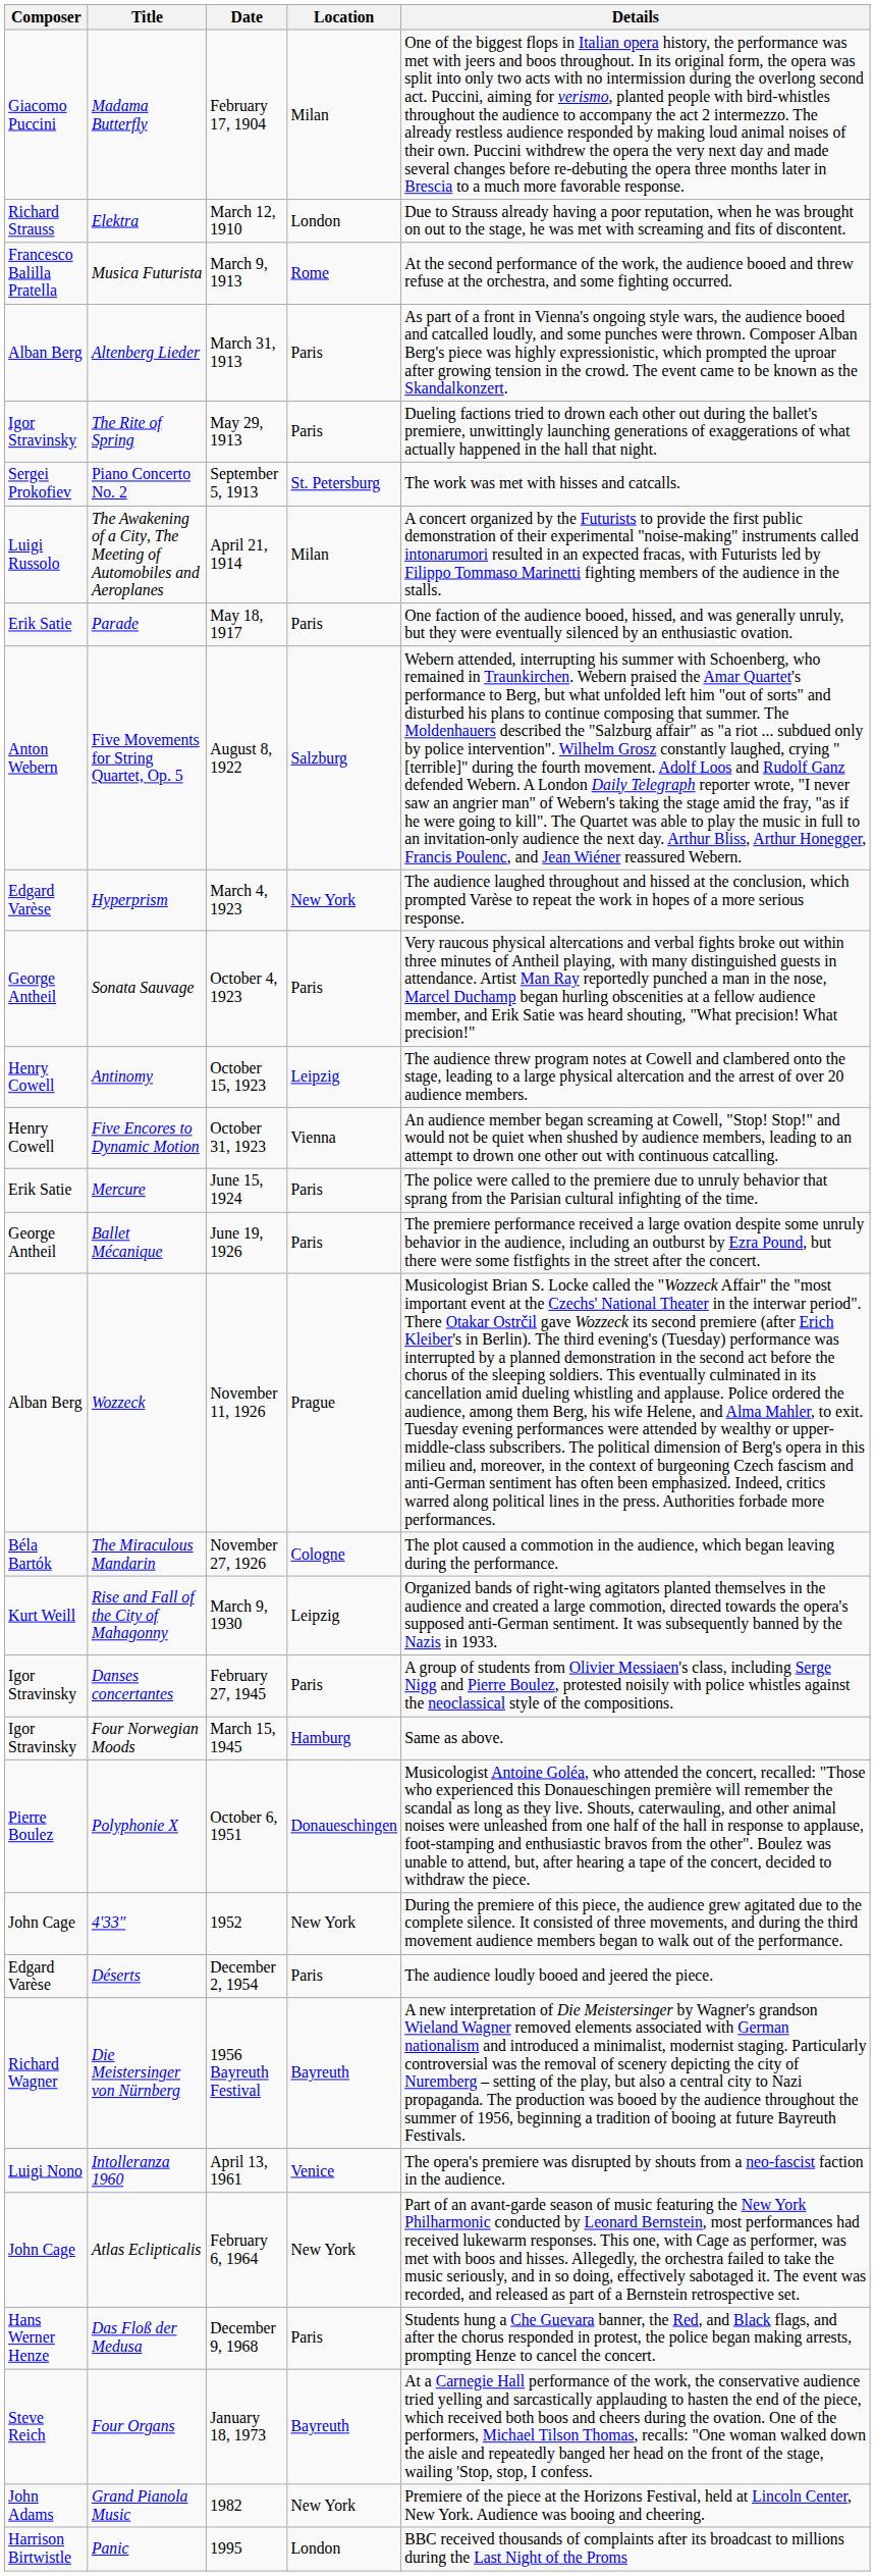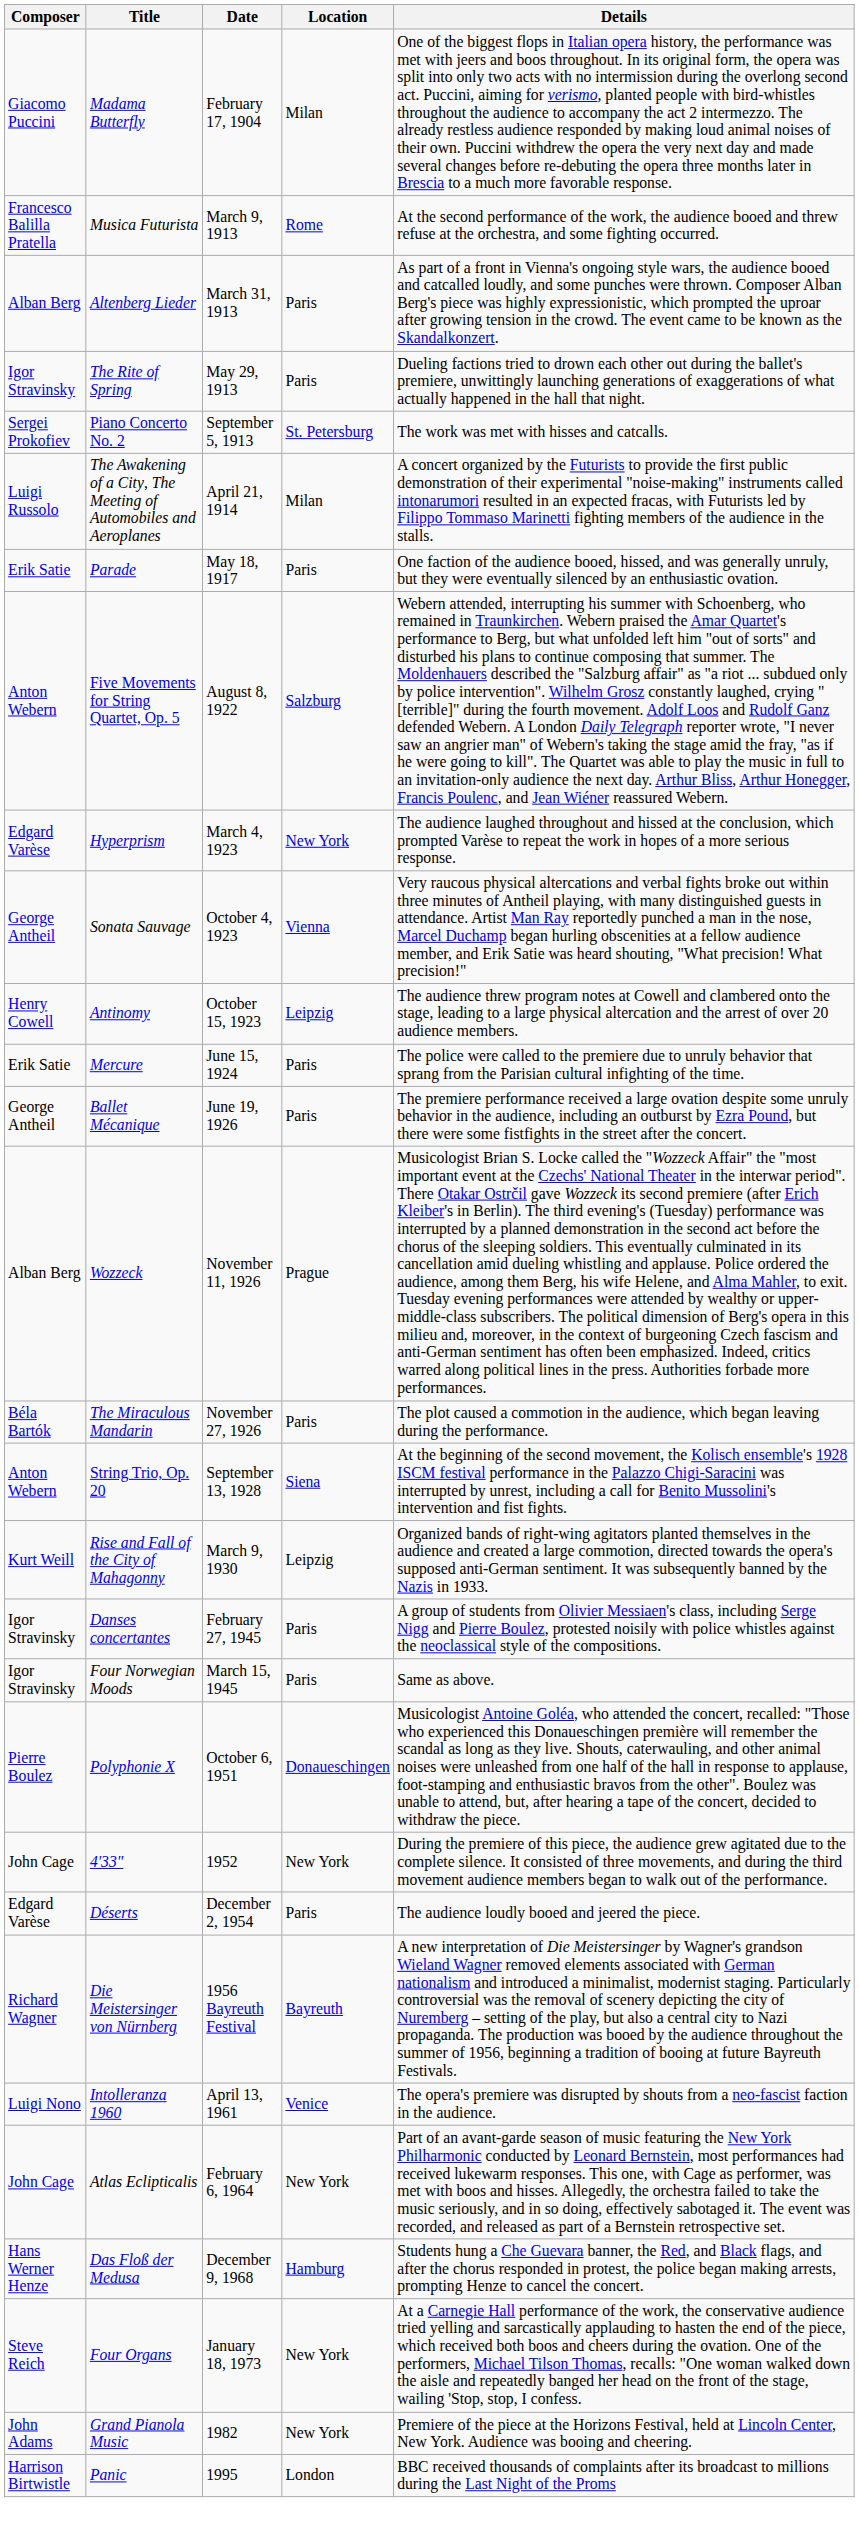 <table class="wikitable">
 <tr>
 <th>Composer</th>
 <th>Title</th>
 <th>Date</th>
 <th>Location</th>
 <th>Details</th>
 </tr>
 <tr>
 <td><a href='#'>Giacomo Puccini</a></td>
 <td><em><a href='#'>Madama Butterfly</a></em></td>
 <td>February 17, 1904</td>
 <td>Milan</td>
 <td>One of the biggest flops in <a href='#'>Italian opera</a> history, the performance was met with jeers and boos throughout. In its original form, the opera was split into only two acts with no intermission during the overlong second act. Puccini, aiming for <em><a href='#'>verismo</a>,</em> planted people with bird-whistles throughout the audience to accompany the act 2 intermezzo. The already restless audience responded by making loud animal noises of their own. Puccini withdrew the opera the very next day and made several changes before re-debuting the opera three months later in <a href='#'>Brescia</a> to a much more favorable response.</td>
-</tr>
-<tr>
-<td><a href='#'>Richard Strauss</a></td>
-<td><em><a href='#'>Elektra</a></em></td>
-<td>March 12, 1910</td>
-<td>London</td>
-<td>Due to Strauss already having a poor reputation, when he was brought on out to the stage, he was met with screaming and fits of discontent.</td>
 </tr>
 <tr>
 <td><a href='#'>Francesco Balilla Pratella</a></td>
 <td><em>Musica Futurista</em></td>
 <td>March 9, 1913</td>
 <td><a href='#'>Rome</a></td>
 <td>At the second performance of the work, the audience booed and threw refuse at the orchestra, and some fighting occurred.</td>
 </tr>
 <tr>
 <td><a href='#'>Alban Berg</a></td>
 <td><em><a href='#'>Altenberg Lieder</a></em></td>
 <td>March 31, 1913</td>
 <td>Paris</td>
 <td>As part of a front in Vienna's ongoing style wars, the audience booed and catcalled loudly, and some punches were thrown. Composer Alban Berg's piece was highly expressionistic, which prompted the uproar after growing tension in the crowd. The event came to be known as the <a href='#'>Skandalkonzert</a>.</td>
 </tr>
 <tr>
 <td><a href='#'>Igor Stravinsky</a></td>
 <td><em><a href='#'>The Rite of Spring</a></em></td>
 <td>May 29, 1913</td>
 <td>Paris</td>
 <td>Dueling factions tried to drown each other out during the ballet's premiere, unwittingly launching generations of exaggerations of what actually happened in the hall that night.</td>
 </tr>
 <tr>
 <td><a href='#'>Sergei Prokofiev</a></td>
 <td><a href='#'>Piano Concerto No. 2</a></td>
 <td>September 5, 1913</td>
 <td><a href='#'>St. Petersburg</a></td>
 <td>The work was met with hisses and catcalls.</td>
 </tr>
 <tr>
 <td><a href='#'>Luigi Russolo</a></td>
 <td><em>The Awakening of a City</em>, <em>The Meeting of Automobiles and Aeroplanes</em></td>
 <td>April 21, 1914</td>
 <td>Milan</td>
 <td>A concert organized by the <a href='#'>Futurists</a> to provide the first public demonstration of their experimental "noise-making" instruments called <a href='#'>intonarumori</a> resulted in an expected fracas, with Futurists led by <a href='#'>Filippo Tommaso Marinetti</a> fighting members of the audience in the stalls.</td>
 </tr>
 <tr>
 <td><a href='#'>Erik Satie</a></td>
 <td><em><a href='#'>Parade</a></em></td>
 <td>May 18, 1917</td>
 <td>Paris</td>
 <td>One faction of the audience booed, hissed, and was generally unruly, but they were eventually silenced by an enthusiastic ovation.</td>
 </tr>
 <tr>
 <td><a href='#'>Anton Webern</a></td>
 <td><a href='#'>Five Movements for String Quartet, Op. 5</a></td>
 <td>August 8, 1922</td>
 <td><a href='#'>Salzburg</a></td>
 <td>Webern attended, interrupting his summer with Schoenberg, who remained in <a href='#'>Traunkirchen</a>. Webern praised the <a href='#'>Amar Quartet</a>'s performance to Berg, but what unfolded left him "out of sorts" and disturbed his plans to continue composing that summer. The <a href='#'>Moldenhauers</a> described the "Salzburg affair" as "a riot ... subdued only by police intervention". <a href='#'>Wilhelm Grosz</a> constantly laughed, crying " [terrible]" during the fourth movement. <a href='#'>Adolf Loos</a> and <a href='#'>Rudolf Ganz</a> defended Webern. A London <em><a href='#'>Daily Telegraph</a></em> reporter wrote, "I never saw an angrier man" of Webern's taking the stage amid the fray, "as if he were going to kill". The Quartet was able to play the music in full to an invitation-only audience the next day. <a href='#'>Arthur Bliss</a>, <a href='#'>Arthur Honegger</a>, <a href='#'>Francis Poulenc</a>, and <a href='#'>Jean Wiéner</a> reassured Webern.</td>
 </tr>
 <tr>
 <td><a href='#'>Edgard Varèse</a></td>
 <td><em><a href='#'>Hyperprism</a></em></td>
 <td>March 4, 1923</td>
 <td><a href='#'>New York</a></td>
 <td>The audience laughed throughout and hissed at the conclusion, which prompted Varèse to repeat the work in hopes of a more serious response.</td>
 </tr>
 <tr>
 <td><a href='#'>George Antheil</a></td>
 <td><em>Sonata Sauvage</em></td>
 <td>October 4, 1923</td>
-<td>Paris</td>
+<td><a href='#'>Vienna</a></td>
 <td>Very raucous physical altercations and verbal fights broke out within three minutes of Antheil playing, with many distinguished guests in attendance. Artist <a href='#'>Man Ray</a> reportedly punched a man in the nose, <a href='#'>Marcel Duchamp</a> began hurling obscenities at a fellow audience member, and Erik Satie was heard shouting, "What precision! What precision!"</td>
 </tr>
 <tr>
 <td><a href='#'>Henry Cowell</a></td>
 <td><em><a href='#'>Antinomy</a></em></td>
 <td>October 15, 1923</td>
 <td><a href='#'>Leipzig</a></td>
 <td>The audience threw program notes at Cowell and clambered onto the stage, leading to a large physical altercation and the arrest of over 20 audience members.</td>
-</tr>
-<tr>
-<td>Henry Cowell</td>
-<td><em><a href='#'>Five Encores to Dynamic Motion</a></em></td>
-<td>October 31, 1923</td>
-<td>Vienna</td>
-<td>An audience member began screaming at Cowell, "Stop! Stop!" and would not be quiet when shushed by audience members, leading to an attempt to drown one other out with continuous catcalling.</td>
 </tr>
 <tr>
 <td>Erik Satie</td>
 <td><em><a href='#'>Mercure</a></em></td>
 <td>June 15, 1924</td>
 <td>Paris</td>
 <td>The police were called to the premiere due to unruly behavior that sprang from the Parisian cultural infighting of the time.</td>
 </tr>
 <tr>
 <td>George Antheil</td>
 <td><em><a href='#'>Ballet Mécanique</a></em></td>
 <td>June 19, 1926</td>
 <td>Paris</td>
 <td>The premiere performance received a large ovation despite some unruly behavior in the audience, including an outburst by <a href='#'>Ezra Pound</a>, but there were some fistfights in the street after the concert.</td>
 </tr>
 <tr>
 <td>Alban Berg</td>
 <td><em><a href='#'>Wozzeck</a></em></td>
 <td>November 11, 1926</td>
 <td>Prague</td>
 <td>Musicologist Brian S. Locke called the "<em>Wozzeck</em> Affair" the "most important event at the <a href='#'>Czechs' National Theater</a> in the interwar period". There <a href='#'>Otakar Ostrčil</a> gave <em>Wozzeck</em> its second premiere (after <a href='#'>Erich Kleiber</a>'s in Berlin). The third evening's (Tuesday) performance was interrupted by a planned demonstration in the second act before the chorus of the sleeping soldiers. This eventually culminated in its cancellation amid dueling whistling and applause. Police ordered the audience, among them Berg, his wife Helene, and <a href='#'>Alma Mahler</a>, to exit. Tuesday evening performances were attended by wealthy or upper-middle-class subscribers. The political dimension of Berg's opera in this milieu and, moreover, in the context of burgeoning Czech fascism and anti-German sentiment has often been emphasized. Indeed, critics warred along political lines in the press. Authorities forbade more performances.</td>
 </tr>
 <tr>
 <td><a href='#'>Béla Bartók</a></td>
 <td><em><a href='#'>The Miraculous Mandarin</a></em></td>
 <td>November 27, 1926</td>
-<td><a href='#'>Cologne</a></td>
+<td>Paris</td>
 <td>The plot caused a commotion in the audience, which began leaving during the performance.</td>
+</tr>
+<tr>
+<td><a href='#'>Anton Webern</a></td>
+<td><a href='#'>String Trio, Op. 20</a></td>
+<td>September 13, 1928</td>
+<td><a href='#'>Siena</a></td>
+<td>At the beginning of the second movement, the <a href='#'>Kolisch ensemble</a>'s <a href='#'>1928 ISCM festival</a> performance in the <a href='#'>Palazzo Chigi-Saracini</a> was interrupted by unrest, including a call for <a href='#'>Benito Mussolini</a>'s intervention and fist fights.</td>
 </tr>
 <tr>
 <td><a href='#'>Kurt Weill</a></td>
 <td><em><a href='#'>Rise and Fall of the City of Mahagonny</a></em></td>
 <td>March 9, 1930</td>
 <td>Leipzig</td>
 <td>Organized bands of right-wing agitators planted themselves in the audience and created a large commotion, directed towards the opera's supposed anti-German sentiment. It was subsequently banned by the <a href='#'>Nazis</a> in 1933.</td>
 </tr>
 <tr>
 <td>Igor Stravinsky</td>
 <td><em><a href='#'>Danses concertantes</a></em></td>
 <td>February 27, 1945</td>
 <td>Paris</td>
 <td>A group of students from <a href='#'>Olivier Messiaen</a>'s class, including <a href='#'>Serge Nigg</a> and <a href='#'>Pierre Boulez</a>, protested noisily with police whistles against the <a href='#'>neoclassical</a> style of the compositions.</td>
 </tr>
 <tr>
 <td>Igor Stravinsky</td>
 <td><em>Four Norwegian Moods</em></td>
 <td>March 15, 1945</td>
-<td><a href='#'>Hamburg</a></td>
+<td>Paris</td>
 <td>Same as above.</td>
 </tr>
 <tr>
 <td><a href='#'>Pierre Boulez</a></td>
 <td><em><a href='#'>Polyphonie X</a></em></td>
 <td>October 6, 1951</td>
 <td><a href='#'>Donaueschingen</a></td>
 <td>Musicologist <a href='#'>Antoine Goléa</a>, who attended the concert, recalled: "Those who experienced this Donaueschingen première will remember the scandal as long as they live. Shouts, caterwauling, and other animal noises were unleashed from one half of the hall in response to applause, foot-stamping and enthusiastic bravos from the other". Boulez was unable to attend, but, after hearing a tape of the concert, decided to withdraw the piece.</td>
 </tr>
 <tr>
 <td>John Cage</td>
 <td><em><a href='#'>4'33"</a></em></td>
 <td>1952</td>
 <td>New York</td>
 <td>During the premiere of this piece, the audience grew agitated due to the complete silence. It consisted of three movements, and during the third movement audience members began to walk out of the performance.</td>
 </tr>
 <tr>
 <td>Edgard Varèse</td>
 <td><em><a href='#'>Déserts</a></em></td>
 <td>December 2, 1954</td>
 <td>Paris</td>
 <td>The audience loudly booed and jeered the piece.</td>
 </tr>
 <tr>
 <td><a href='#'>Richard Wagner</a></td>
 <td><em><a href='#'>Die Meistersinger von Nürnberg</a></em></td>
 <td>1956 <a href='#'>Bayreuth Festival</a></td>
 <td><a href='#'>Bayreuth</a></td>
 <td>A new interpretation of <em>Die Meistersinger</em> by Wagner's grandson <a href='#'>Wieland Wagner</a> removed elements associated with <a href='#'>German nationalism</a> and introduced a minimalist, modernist staging. Particularly controversial was the removal of scenery depicting the city of <a href='#'>Nuremberg</a> – setting of the play, but also a central city to Nazi propaganda. The production was booed by the audience throughout the summer of 1956, beginning a tradition of booing at future Bayreuth Festivals.</td>
 </tr>
 <tr>
 <td><a href='#'>Luigi Nono</a></td>
 <td><em><a href='#'>Intolleranza 1960</a></em></td>
 <td>April 13, 1961</td>
 <td><a href='#'>Venice</a></td>
 <td>The opera's premiere was disrupted by shouts from a <a href='#'>neo-fascist</a> faction in the audience.</td>
 </tr>
 <tr>
 <td><a href='#'>John Cage</a></td>
 <td><em>Atlas Eclipticalis</em></td>
 <td>February 6, 1964</td>
 <td>New York</td>
 <td>Part of an avant-garde season of music featuring the <a href='#'>New York Philharmonic</a> conducted by <a href='#'>Leonard Bernstein</a>, most performances had received lukewarm responses. This one, with Cage as performer, was met with boos and hisses. Allegedly, the orchestra failed to take the music seriously, and in so doing, effectively sabotaged it. The event was recorded, and released as part of a Bernstein retrospective set.</td>
 </tr>
 <tr>
 <td><a href='#'>Hans Werner Henze</a></td>
 <td><em><a href='#'>Das Floß der Medusa</a></em></td>
 <td>December 9, 1968</td>
-<td>Paris</td>
+<td><a href='#'>Hamburg</a></td>
 <td>Students hung a <a href='#'>Che Guevara</a> banner, the <a href='#'>Red</a>, and <a href='#'>Black</a> flags, and after the chorus responded in protest, the police began making arrests, prompting Henze to cancel the concert.</td>
 </tr>
 <tr>
 <td><a href='#'>Steve Reich</a></td>
 <td><em><a href='#'>Four Organs</a></em></td>
 <td>January 18, 1973</td>
-<td><a href='#'>Bayreuth</a></td>
+<td>New York</td>
 <td>At a <a href='#'>Carnegie Hall</a> performance of the work, the conservative audience tried yelling and sarcastically applauding to hasten the end of the piece, which received both boos and cheers during the ovation. One of the performers, <a href='#'>Michael Tilson Thomas</a>, recalls: "One woman walked down the aisle and repeatedly banged her head on the front of the stage, wailing 'Stop, stop, I confess.</td>
 </tr>
 <tr>
 <td><a href='#'>John Adams</a></td>
 <td><em><a href='#'>Grand Pianola Music</a></em></td>
 <td>1982</td>
 <td>New York</td>
 <td>Premiere of the piece at the Horizons Festival, held at <a href='#'>Lincoln Center</a>, New York. Audience was booing and cheering.</td>
 </tr>
 <tr>
 <td><a href='#'>Harrison Birtwistle</a></td>
 <td><em><a href='#'>Panic</a></em></td>
 <td>1995</td>
 <td>London</td>
 <td>BBC received thousands of complaints after its broadcast to millions during the <a href='#'>Last Night of the Proms</a></td>
 </tr>
 </table>
